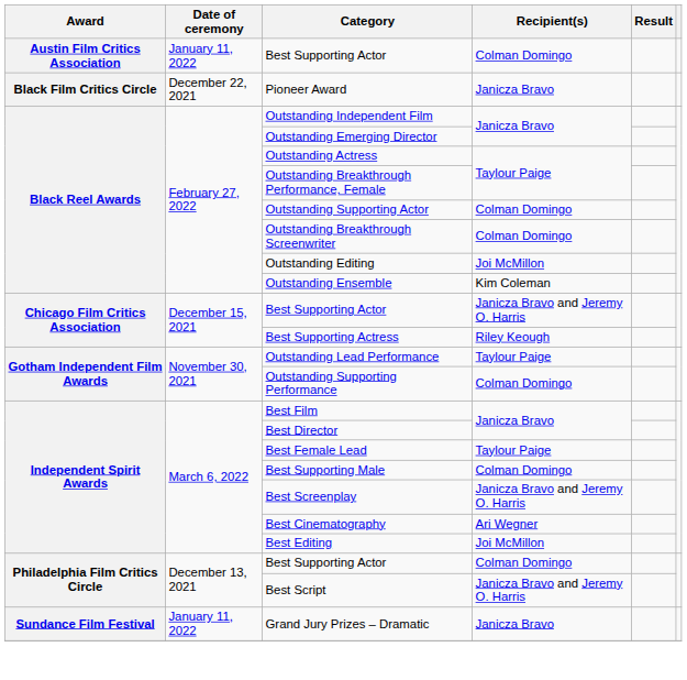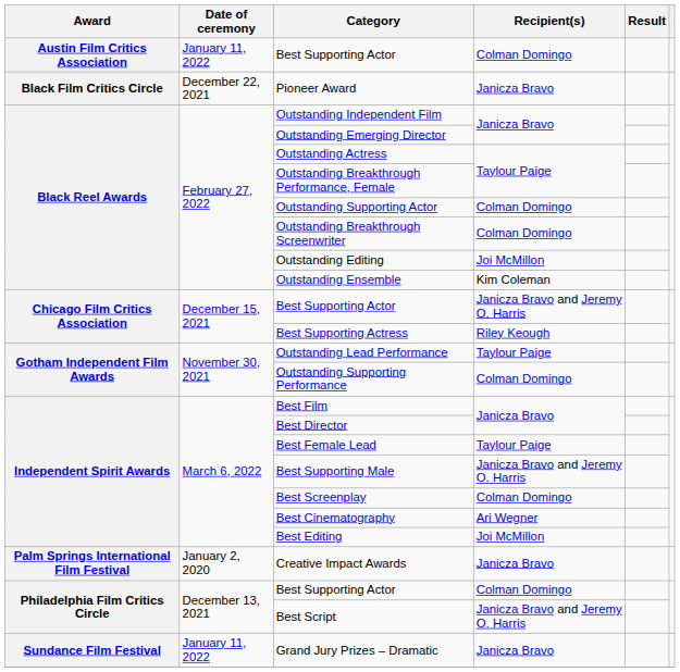 <table class="wikitable plainrowheaders sortable">
 <tr>
 <th scope="col">Award</th>
 <th scope="col">Date of ceremony</th>
 <th scope="col">Category</th>
 <th scope="col">Recipient(s)</th>
 <th scope="col">Result</th>
 <th scope="col" class="unsortable"></th>
 </tr>
 <tr>
 <th scope="row" rowspan="1"><a href='#'>Austin Film Critics Association</a></th>
 <td rowspan="1"><a href='#'>January 11, 2022</a></td>
 <td>Best Supporting Actor</td>
 <td><a href='#'>Colman Domingo</a></td>
 <td></td>
 <td rowspan="1"></td>
 </tr>
 <tr>
 <th scope="row" rowspan="1">Black Film Critics Circle</th>
 <td rowspan="1">December 22, 2021</td>
 <td>Pioneer Award</td>
 <td><a href='#'>Janicza Bravo</a></td>
 <td></td>
 <td rowspan="1"></td>
 </tr>
 <tr>
 <th scope="row" rowspan="8"><a href='#'>Black Reel Awards</a></th>
 <td rowspan="8"><a href='#'>February 27, 2022</a></td>
 <td><a href='#'>Outstanding Independent Film</a></td>
 <td rowspan="2"><a href='#'>Janicza Bravo</a></td>
 <td></td>
 <td rowspan="8"></td>
 </tr>
 <tr>
 <td><a href='#'>Outstanding Emerging Director</a></td>
 <td></td>
 </tr>
 <tr>
 <td><a href='#'>Outstanding Actress</a></td>
 <td rowspan="2"><a href='#'>Taylour Paige</a></td>
 <td></td>
 </tr>
 <tr>
 <td><a href='#'>Outstanding Breakthrough Performance, Female</a></td>
 <td></td>
 </tr>
 <tr>
 <td><a href='#'>Outstanding Supporting Actor</a></td>
 <td><a href='#'>Colman Domingo</a></td>
 <td></td>
 </tr>
 <tr>
 <td><a href='#'>Outstanding Breakthrough Screenwriter</a></td>
 <td rowspan="1"><a href='#'>Colman Domingo</a></td>
 <td></td>
 </tr>
 <tr>
 <td>Outstanding Editing</td>
 <td><a href='#'>Joi McMillon</a></td>
 <td></td>
 </tr>
 <tr>
 <td><a href='#'>Outstanding Ensemble</a></td>
 <td>Kim Coleman</td>
 <td></td>
 </tr>
 <tr>
 <th scope="row" rowspan="2"><a href='#'>Chicago Film Critics Association</a></th>
 <td rowspan="2"><a href='#'>December 15, 2021</a></td>
 <td><a href='#'>Best Supporting Actor</a></td>
 <td><a href='#'>Janicza Bravo</a> and <a href='#'>Jeremy O. Harris</a></td>
 <td></td>
 <td rowspan="2"></td>
 </tr>
 <tr>
 <td><a href='#'>Best Supporting Actress</a></td>
 <td><a href='#'>Riley Keough</a></td>
 <td></td>
 </tr>
 <tr>
 <th scope="row" rowspan="2"><a href='#'>Gotham Independent Film Awards</a></th>
 <td rowspan="2"><a href='#'>November 30, 2021</a></td>
 <td><a href='#'>Outstanding Lead Performance</a></td>
 <td><a href='#'>Taylour Paige</a></td>
 <td></td>
 <td rowspan="2"></td>
 </tr>
 <tr>
 <td><a href='#'>Outstanding Supporting Performance</a></td>
 <td><a href='#'>Colman Domingo</a></td>
 <td></td>
 </tr>
 <tr>
 <th scope="row" rowspan="7"><a href='#'>Independent Spirit Awards</a></th>
 <td rowspan="7"><a href='#'>March 6, 2022</a></td>
 <td><a href='#'>Best Film</a></td>
 <td rowspan="2"><a href='#'>Janicza Bravo</a></td>
 <td></td>
 <td rowspan="7"></td>
 </tr>
 <tr>
 <td><a href='#'>Best Director</a></td>
 <td></td>
 </tr>
 <tr>
 <td><a href='#'>Best Female Lead</a></td>
 <td><a href='#'>Taylour Paige</a></td>
 <td></td>
 </tr>
 <tr>
 <td><a href='#'>Best Supporting Male</a></td>
-<td><a href='#'>Colman Domingo</a></td>
+<td><a href='#'>Janicza Bravo</a> and <a href='#'>Jeremy O. Harris</a></td>
 <td></td>
 </tr>
 <tr>
 <td><a href='#'>Best Screenplay</a></td>
-<td><a href='#'>Janicza Bravo</a> and <a href='#'>Jeremy O. Harris</a></td>
+<td><a href='#'>Colman Domingo</a></td>
 <td></td>
 </tr>
 <tr>
 <td><a href='#'>Best Cinematography</a></td>
 <td><a href='#'>Ari Wegner</a></td>
 <td></td>
 </tr>
 <tr>
 <td><a href='#'>Best Editing</a></td>
 <td><a href='#'>Joi McMillon</a></td>
 <td></td>
+</tr>
+<tr>
+<th scope="row" rowspan="1"><a href='#'>Palm Springs International Film Festival</a></th>
+<td rowspan="1">January 2, 2020</td>
+<td>Creative Impact Awards</td>
+<td rowspan="1"><a href='#'>Janicza Bravo</a></td>
+<td></td>
+<td rowspan="1"></td>
 </tr>
 <tr>
 <th scope="row" rowspan="2">Philadelphia Film Critics Circle</th>
 <td rowspan="2">December 13, 2021</td>
 <td>Best Supporting Actor</td>
 <td><a href='#'>Colman Domingo</a></td>
 <td></td>
 <td rowspan="2"></td>
 </tr>
 <tr>
 <td>Best Script</td>
 <td><a href='#'>Janicza Bravo</a> and <a href='#'>Jeremy O. Harris</a></td>
 <td></td>
 </tr>
 <tr>
 <th scope="row" rowspan="1"><a href='#'>Sundance Film Festival</a></th>
 <td rowspan="1"><a href='#'>January 11, 2022</a></td>
 <td>Grand Jury Prizes – Dramatic</td>
 <td rowspan="1"><a href='#'>Janicza Bravo</a></td>
 <td></td>
 <td rowspan="1"></td>
 </tr>
 <tr>
 </tr>
 </table>
